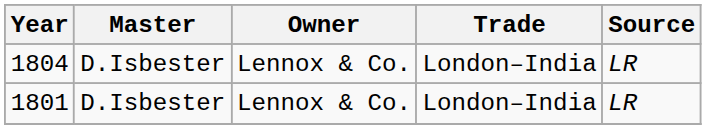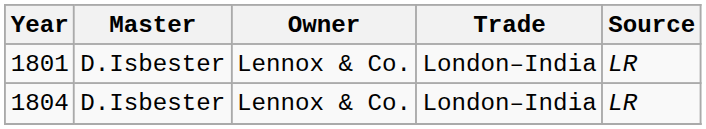 <table class=" wikitable">
 <tr>
 <th>Year</th>
 <th>Master</th>
 <th>Owner</th>
 <th>Trade</th>
 <th>Source</th>
 </tr>
 <tr>
-<td>1804</td>
+<td>1801</td>
 <td>D.Isbester</td>
 <td>Lennox & Co.</td>
 <td>London–India</td>
 <td><em>LR</em></td>
 </tr>
 <tr>
-<td>1801</td>
+<td>1804</td>
 <td>D.Isbester</td>
 <td>Lennox & Co.</td>
 <td>London–India</td>
 <td><em>LR</em></td>
 </tr>
 <tr>
 </tr>
 </table>
